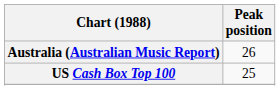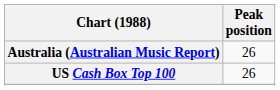 <table class="wikitable sortable plainrowheaders" style="text-align:center">
 <tr>
 <th scope="col">Chart (1988)</th>
 <th scope="col">Peak<br>position</th>
 </tr>
 <tr>
 <th scope="row">Australia (<a href='#'>Australian Music Report</a>)</th>
 <td>26</td>
 </tr>
 <tr>
 <th scope="row">US <a href='#'><em>Cash Box Top 100</em></a></th>
-<td>25</td>
+<td>26</td>
 </tr>
 <tr>
 </tr>
 <tr>
 </tr>
 </table>
